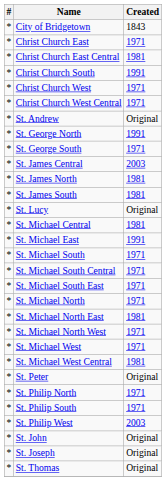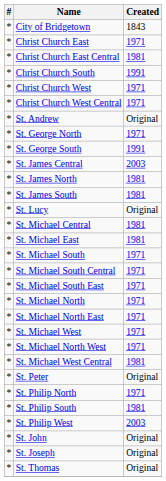 <table class="wikitable sortable" border="1">
 <tr>
 <th scope=col>#</th>
 <th scope=col>Name</th>
 <th scope=col>Created</th>
 </tr>
 <tr>
 <td>*</td>
 <td><a href='#'>City of Bridgetown</a></td>
 <td>1843</td>
 </tr>
 <tr>
 <td>*</td>
 <td><a href='#'>Christ Church East</a></td>
 <td><a href='#'>1971</a></td>
 </tr>
 <tr>
 <td>*</td>
 <td><a href='#'>Christ Church East Central</a></td>
 <td><a href='#'>1981</a></td>
 </tr>
 <tr>
 <td>*</td>
 <td><a href='#'>Christ Church South</a></td>
 <td><a href='#'>1991</a></td>
 </tr>
 <tr>
 <td>*</td>
 <td><a href='#'>Christ Church West</a></td>
 <td><a href='#'>1971</a></td>
 </tr>
 <tr>
 <td>*</td>
 <td><a href='#'>Christ Church West Central</a></td>
 <td><a href='#'>1971</a></td>
 </tr>
 <tr>
 <td>*</td>
 <td><a href='#'>St. Andrew</a></td>
 <td>Original</td>
 </tr>
 <tr>
 <td>*</td>
 <td><a href='#'>St. George North</a></td>
-<td><a href='#'>1991</a></td>
+<td><a href='#'>1971</a></td>
 </tr>
 <tr>
 <td>*</td>
 <td><a href='#'>St. George South</a></td>
-<td><a href='#'>1971</a></td>
+<td><a href='#'>1991</a></td>
 </tr>
 <tr>
 <td>*</td>
 <td><a href='#'>St. James Central</a></td>
 <td><a href='#'>2003</a></td>
 </tr>
 <tr>
 <td>*</td>
 <td><a href='#'>St. James North</a></td>
 <td><a href='#'>1981</a></td>
 </tr>
 <tr>
 <td>*</td>
 <td><a href='#'>St. James South</a></td>
 <td><a href='#'>1981</a></td>
 </tr>
 <tr>
 <td>*</td>
 <td><a href='#'>St. Lucy</a></td>
 <td>Original</td>
 </tr>
 <tr>
 <td>*</td>
 <td><a href='#'>St. Michael Central</a></td>
 <td><a href='#'>1981</a></td>
 </tr>
 <tr>
 <td>*</td>
 <td><a href='#'>St. Michael East</a></td>
-<td><a href='#'>1991</a></td>
+<td><a href='#'>1981</a></td>
 </tr>
 <tr>
 <td>*</td>
 <td><a href='#'>St. Michael South</a></td>
 <td><a href='#'>1971</a></td>
 </tr>
 <tr>
 <td>*</td>
 <td><a href='#'>St. Michael South Central</a></td>
 <td><a href='#'>1971</a></td>
 </tr>
 <tr>
 <td>*</td>
 <td><a href='#'>St. Michael South East</a></td>
 <td><a href='#'>1971</a></td>
 </tr>
 <tr>
 <td>*</td>
 <td><a href='#'>St. Michael North</a></td>
 <td><a href='#'>1971</a></td>
 </tr>
 <tr>
 <td>*</td>
 <td><a href='#'>St. Michael North East</a></td>
-<td><a href='#'>1981</a></td>
-</tr>
-<tr>
-<td>*</td>
-<td><a href='#'>St. Michael North West</a></td>
 <td><a href='#'>1971</a></td>
 </tr>
 <tr>
 <td>*</td>
 <td><a href='#'>St. Michael West</a></td>
+<td><a href='#'>1971</a></td>
+</tr>
+<tr>
+<td>*</td>
+<td><a href='#'>St. Michael North West</a></td>
 <td><a href='#'>1971</a></td>
 </tr>
 <tr>
 <td>*</td>
 <td><a href='#'>St. Michael West Central</a></td>
 <td><a href='#'>1981</a></td>
 </tr>
 <tr>
 <td>*</td>
 <td><a href='#'>St. Peter</a></td>
 <td>Original</td>
 </tr>
 <tr>
 <td>*</td>
 <td><a href='#'>St. Philip North</a></td>
 <td><a href='#'>1971</a></td>
 </tr>
 <tr>
 <td>*</td>
 <td><a href='#'>St. Philip South</a></td>
-<td><a href='#'>1971</a></td>
+<td><a href='#'>1981</a></td>
 </tr>
 <tr>
 <td>*</td>
 <td><a href='#'>St. Philip West</a></td>
 <td><a href='#'>2003</a></td>
 </tr>
 <tr>
 <td>*</td>
 <td><a href='#'>St. John</a></td>
 <td>Original</td>
 </tr>
 <tr>
 <td>*</td>
 <td><a href='#'>St. Joseph</a></td>
 <td>Original</td>
 </tr>
 <tr>
 <td>*</td>
 <td><a href='#'>St. Thomas</a></td>
 <td>Original</td>
 </tr>
 <tr>
 </tr>
 </table>
